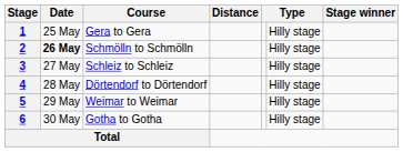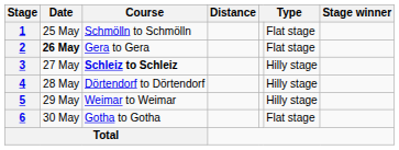 <table class="wikitable">
 <tr>
 <th scope="col">Stage</th>
 <th scope="col">Date</th>
 <th scope="col">Course</th>
 <th scope="col">Distance</th>
 <th scope="col" colspan="2">Type</th>
 <th scope="col">Stage winner</th>
 </tr>
 <tr>
 <th scope="row" style="text-align:center;"><a href='#'>1</a></th>
 <td style="text-align:center;">25 May</td>
-<td><a href='#'>Gera</a> to Gera</td>
+<td><a href='#'>Schmölln</a> to Schmölln</td>
 <td style="text-align:center;"></td>
 <td></td>
-<td>Hilly stage</td>
+<td>Flat stage</td>
 <td></td>
 </tr>
 <tr>
 <th scope="row" style="text-align:center;"><a href='#'>2</a></th>
 <td style="text-align:center;"><strong>26 May</strong></td>
-<td><a href='#'>Schmölln</a> to Schmölln</td>
+<td><a href='#'>Gera</a> to Gera</td>
 <td style="text-align:center;"></td>
 <td></td>
-<td>Hilly stage</td>
+<td>Flat stage</td>
 <td></td>
 </tr>
 <tr>
 <th scope="row" style="text-align:center;"><a href='#'>3</a></th>
 <td style="text-align:center;">27 May</td>
-<td><a href='#'>Schleiz</a> to Schleiz</td>
+<td><strong><a href='#'>Schleiz</a> to Schleiz</strong></td>
 <td style="text-align:center;"></td>
 <td></td>
 <td>Hilly stage</td>
 <td></td>
 </tr>
 <tr>
 <th scope="row" style="text-align:center;"><a href='#'>4</a></th>
 <td style="text-align:center;">28 May</td>
 <td><a href='#'>Dörtendorf</a> to Dörtendorf</td>
 <td style="text-align:center;"></td>
 <td></td>
 <td>Hilly stage</td>
 <td></td>
 </tr>
 <tr>
 <th scope="row" style="text-align:center;"><a href='#'>5</a></th>
 <td style="text-align:center;">29 May</td>
 <td><a href='#'>Weimar</a> to Weimar</td>
 <td style="text-align:center;"></td>
 <td></td>
 <td>Hilly stage</td>
 <td></td>
 </tr>
 <tr>
 <th scope="row" style="text-align:center;"><a href='#'>6</a></th>
 <td style="text-align:center;">30 May</td>
 <td><a href='#'>Gotha</a> to Gotha</td>
 <td style="text-align:center;"></td>
 <td></td>
-<td>Hilly stage</td>
+<td>Flat stage</td>
 <td></td>
 </tr>
 <tr>
 <th colspan="3">Total</th>
 <td colspan="4" style="text-align:center;"></td>
 </tr>
 </table>
